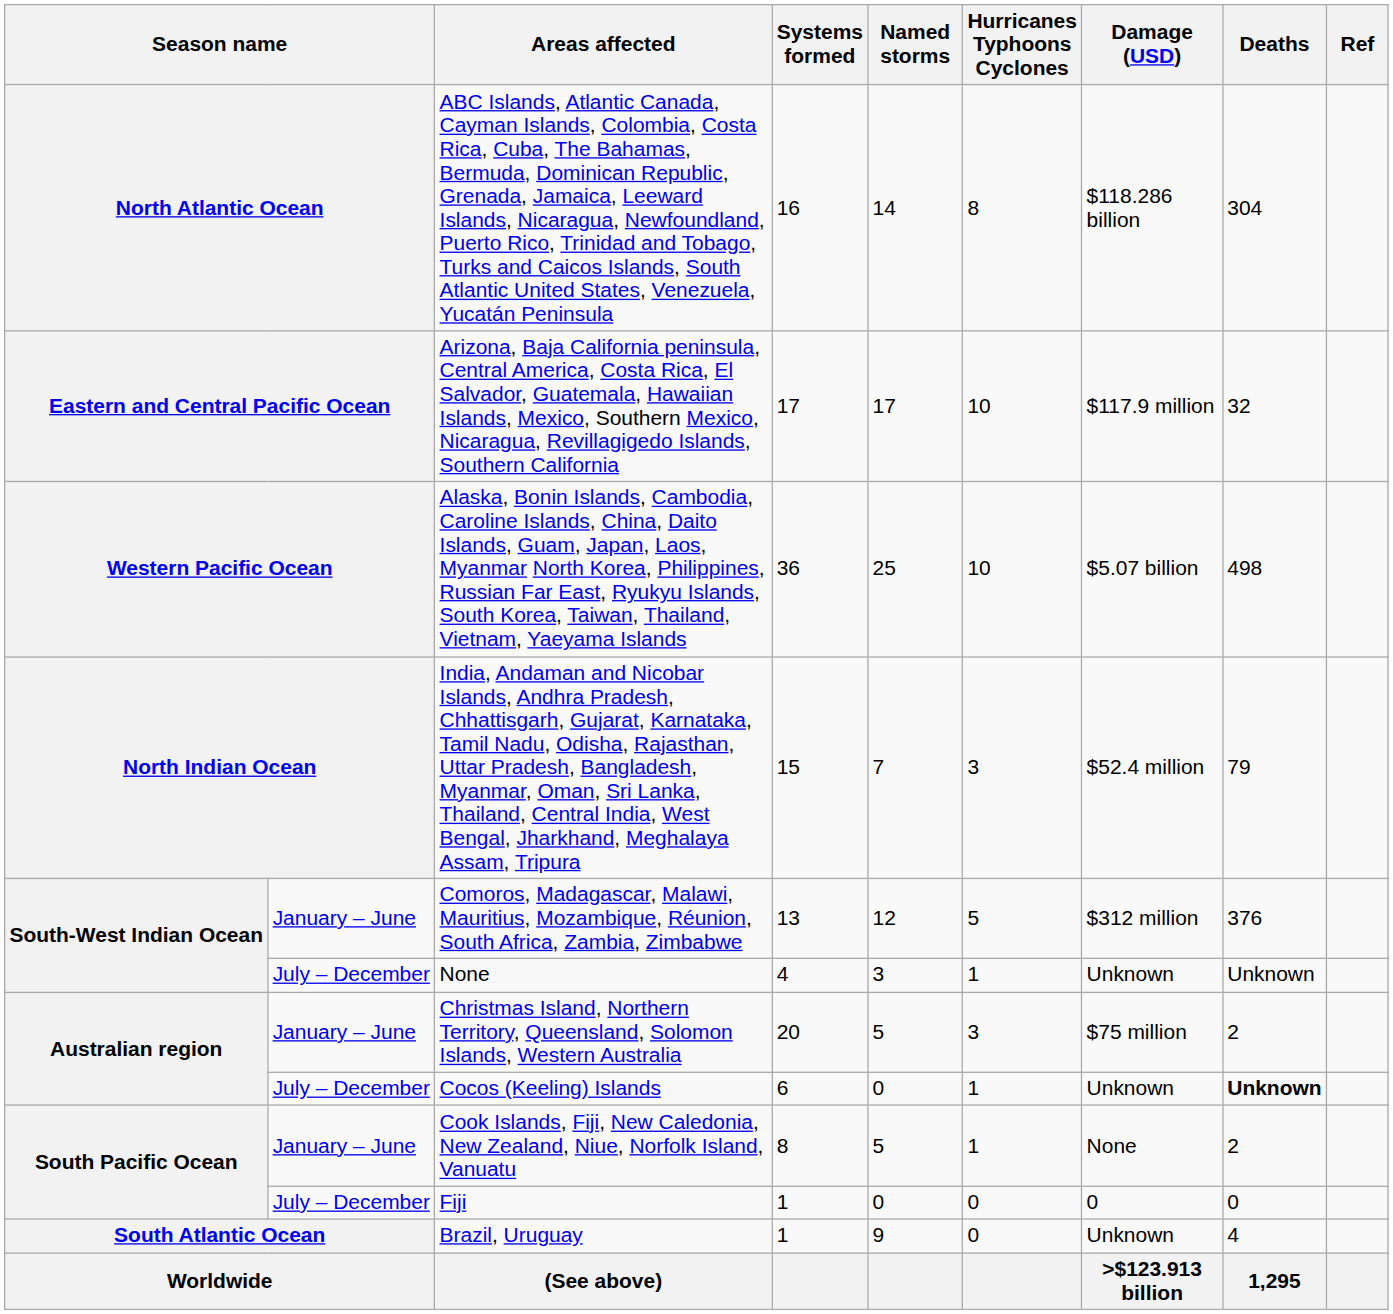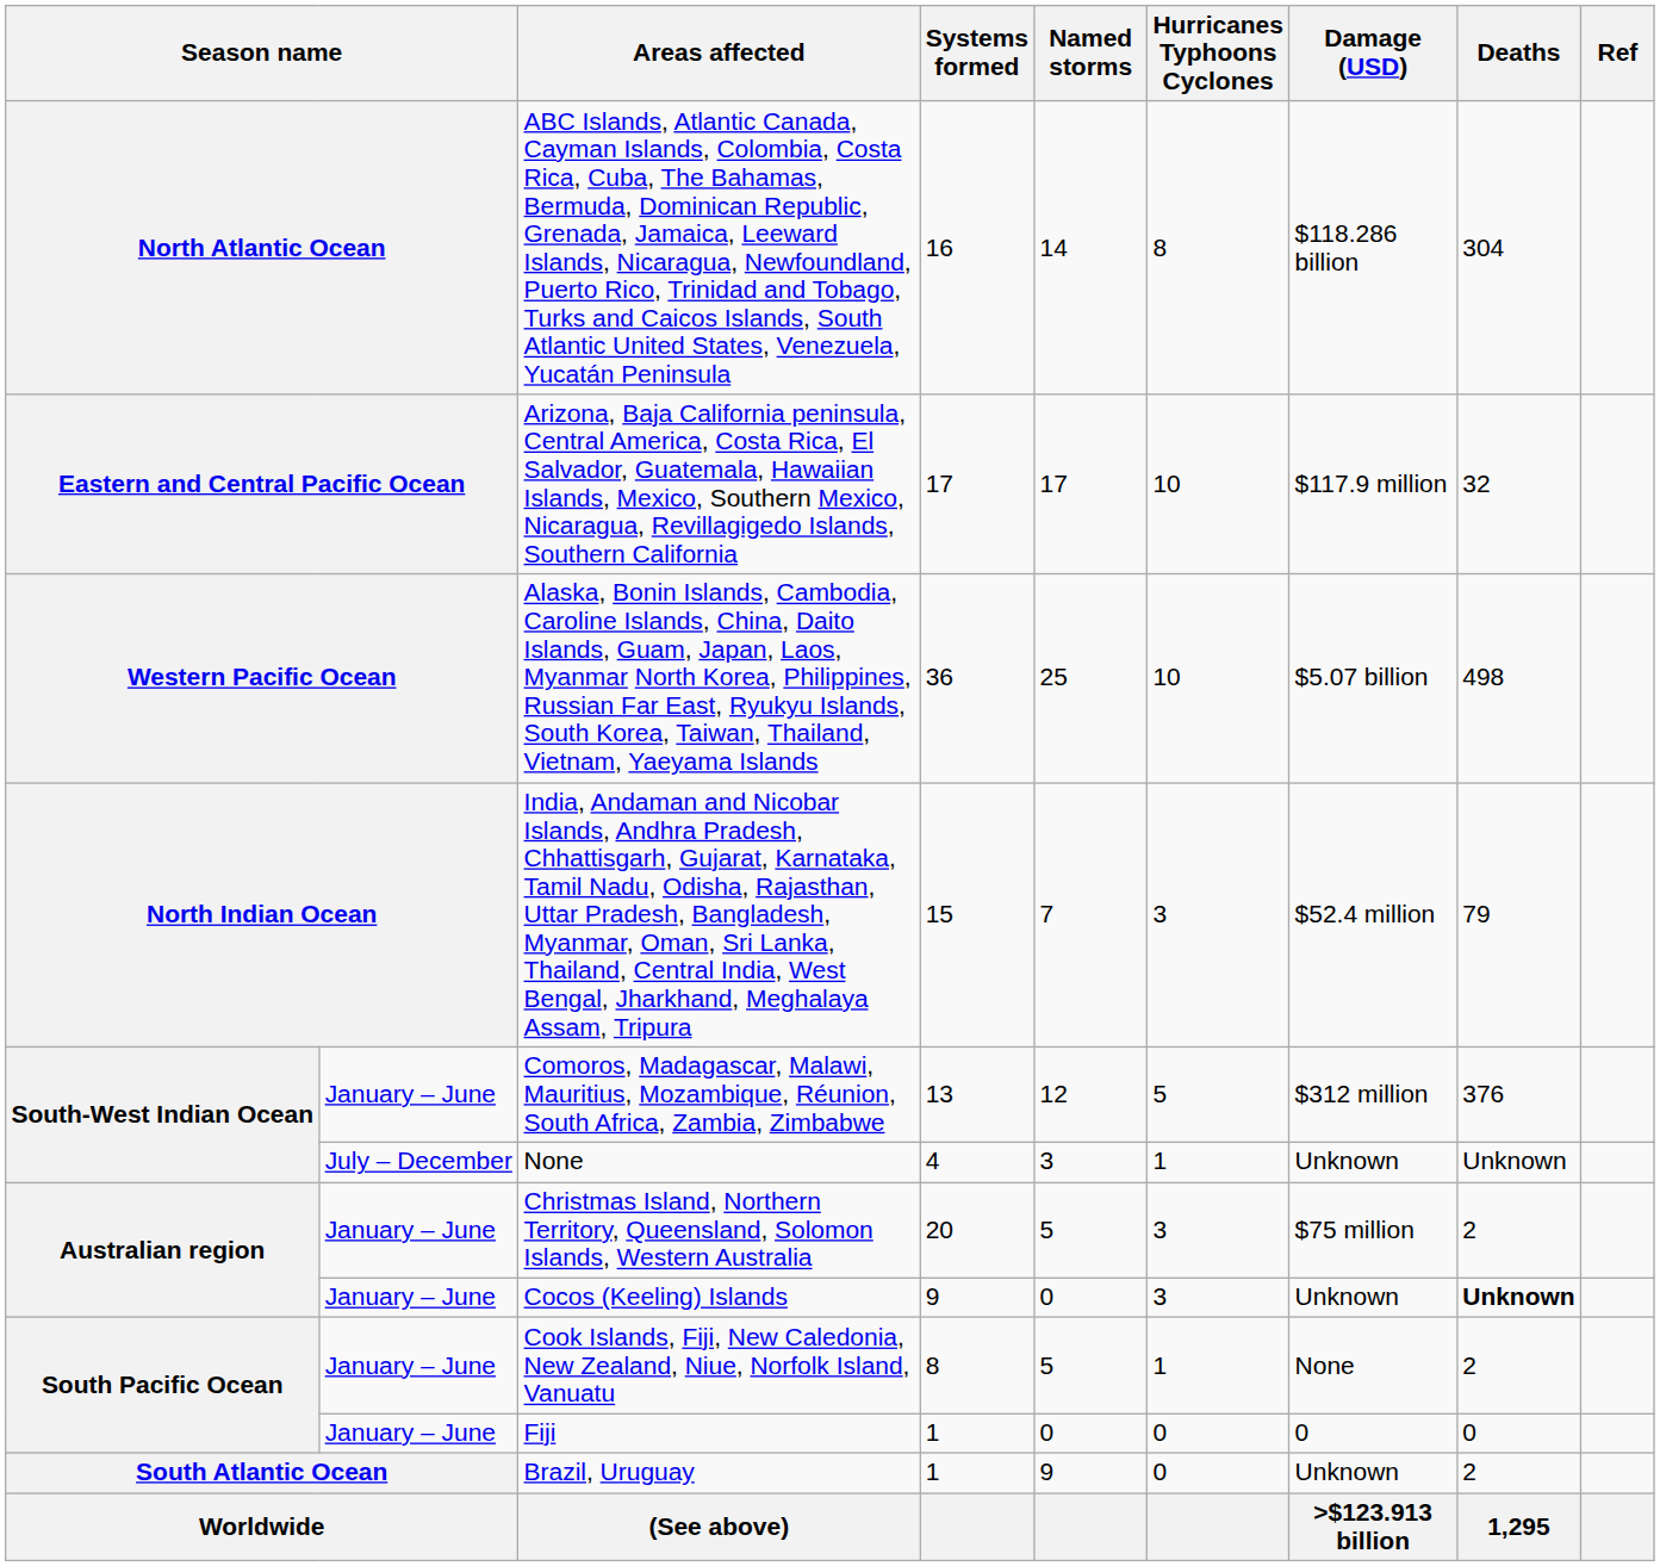 <table class="wikitable sortable">
 <tr>
 <th colspan=2><strong>Season name</strong></th>
 <th width="250"><strong>Areas affected</strong></th>
 <th width="65"><strong>Systems formed</strong></th>
 <th width="65"><strong>Named storms</strong></th>
 <th width="65"><strong>Hurricanes<br>Typhoons<br>Cyclones</strong></th>
 <th width="100"><strong>Damage<br>(<a href='#'>USD</a>)</strong></th>
 <th width="50"><strong>Deaths</strong></th>
 <th width="40"><strong>Ref</strong></th>
 </tr>
 <tr>
 <th colspan=2><a href='#'>North Atlantic Ocean</a></th>
 <td><a href='#'>ABC Islands</a>, <a href='#'>Atlantic Canada</a>, <a href='#'>Cayman Islands</a>, <a href='#'>Colombia</a>, <a href='#'>Costa Rica</a>, <a href='#'>Cuba</a>, <a href='#'>The Bahamas</a>, <a href='#'>Bermuda</a>, <a href='#'>Dominican Republic</a>, <a href='#'>Grenada</a>, <a href='#'>Jamaica</a>, <a href='#'>Leeward Islands</a>, <a href='#'>Nicaragua</a>, <a href='#'>Newfoundland</a>, <a href='#'>Puerto Rico</a>, <a href='#'>Trinidad and Tobago</a>, <a href='#'>Turks and Caicos Islands</a>, <a href='#'>South Atlantic United States</a>, <a href='#'>Venezuela</a>, <a href='#'>Yucatán Peninsula</a></td>
 <td>16</td>
 <td>14</td>
 <td>8</td>
 <td>$118.286 billion</td>
 <td>304</td>
 <td><br></td>
 </tr>
 <tr>
 <th colspan=2><a href='#'>Eastern and Central Pacific Ocean</a></th>
 <td><a href='#'>Arizona</a>, <a href='#'>Baja California peninsula</a>, <a href='#'>Central America</a>, <a href='#'>Costa Rica</a>, <a href='#'>El Salvador</a>, <a href='#'>Guatemala</a>, <a href='#'>Hawaiian Islands</a>, <a href='#'>Mexico</a>, Southern <a href='#'>Mexico</a>, <a href='#'>Nicaragua</a>, <a href='#'>Revillagigedo Islands</a>, <a href='#'>Southern California</a></td>
 <td>17</td>
 <td>17</td>
 <td>10</td>
 <td>$117.9 million</td>
 <td>32</td>
 <td></td>
 </tr>
 <tr>
 <th colspan=2><a href='#'>Western Pacific Ocean</a></th>
 <td><a href='#'>Alaska</a>, <a href='#'>Bonin Islands</a>, <a href='#'>Cambodia</a>, <a href='#'>Caroline Islands</a>, <a href='#'>China</a>, <a href='#'>Daito Islands</a>, <a href='#'>Guam</a>, <a href='#'>Japan</a>, <a href='#'>Laos</a>, <a href='#'>Myanmar</a> <a href='#'>North Korea</a>, <a href='#'>Philippines</a>, <a href='#'>Russian Far East</a>, <a href='#'>Ryukyu Islands</a>, <a href='#'>South Korea</a>, <a href='#'>Taiwan</a>, <a href='#'>Thailand</a>, <a href='#'>Vietnam</a>, <a href='#'>Yaeyama Islands</a></td>
 <td>36</td>
 <td>25</td>
 <td>10</td>
 <td>$5.07 billion</td>
 <td>498</td>
 <td><br></td>
 </tr>
 <tr>
 <th colspan=2><a href='#'>North Indian Ocean</a></th>
 <td><a href='#'>India</a>, <a href='#'>Andaman and Nicobar Islands</a>, <a href='#'>Andhra Pradesh</a>, <a href='#'>Chhattisgarh</a>, <a href='#'>Gujarat</a>, <a href='#'>Karnataka</a>, <a href='#'>Tamil Nadu</a>, <a href='#'>Odisha</a>, <a href='#'>Rajasthan</a>, <a href='#'>Uttar Pradesh</a>, <a href='#'>Bangladesh</a>, <a href='#'>Myanmar</a>, <a href='#'>Oman</a>, <a href='#'>Sri Lanka</a>, <a href='#'>Thailand</a>, <a href='#'>Central India</a>, <a href='#'>West Bengal</a>, <a href='#'>Jharkhand</a>, <a href='#'>Meghalaya</a> <a href='#'>Assam</a>, <a href='#'>Tripura</a></td>
 <td>15</td>
 <td>7</td>
 <td>3</td>
 <td>$52.4 million</td>
 <td>79</td>
 <td></td>
 </tr>
 <tr>
 <th rowspan=2>South-West Indian Ocean</th>
 <td><a href='#'>January – June</a></td>
 <td><a href='#'>Comoros</a>, <a href='#'>Madagascar</a>, <a href='#'>Malawi</a>, <a href='#'>Mauritius</a>, <a href='#'>Mozambique</a>, <a href='#'>Réunion</a>, <a href='#'>South Africa</a>, <a href='#'>Zambia</a>, <a href='#'>Zimbabwe</a></td>
 <td>13</td>
 <td>12</td>
 <td>5</td>
 <td>$312 million</td>
 <td>376</td>
 <td></td>
 </tr>
 <tr>
 <td><a href='#'>July – December</a></td>
 <td>None</td>
 <td>4</td>
 <td>3</td>
 <td>1</td>
 <td>Unknown</td>
 <td>Unknown</td>
 <td></td>
 </tr>
 <tr>
 <th rowspan=2>Australian region</th>
 <td><a href='#'>January – June</a></td>
 <td><a href='#'>Christmas Island</a>, <a href='#'>Northern Territory</a>, <a href='#'>Queensland</a>, <a href='#'>Solomon Islands</a>, <a href='#'>Western Australia</a></td>
 <td>20</td>
 <td>5</td>
 <td>3</td>
 <td>$75 million</td>
 <td>2</td>
 <td></td>
 </tr>
 <tr>
-<td><a href='#'>July – December</a></td>
+<td><a href='#'>January – June</a></td>
 <td><a href='#'>Cocos (Keeling) Islands</a></td>
-<td>6</td>
+<td>9</td>
 <td>0</td>
-<td>1</td>
+<td>3</td>
 <td>Unknown</td>
 <td><strong>Unknown</strong></td>
 <td></td>
 </tr>
 <tr>
 <th rowspan=2>South Pacific Ocean</th>
 <td><a href='#'>January – June</a></td>
 <td><a href='#'>Cook Islands</a>, <a href='#'>Fiji</a>, <a href='#'>New Caledonia</a>, <a href='#'>New Zealand</a>, <a href='#'>Niue</a>, <a href='#'>Norfolk Island</a>, <a href='#'>Vanuatu</a></td>
 <td>8</td>
 <td>5</td>
 <td>1</td>
 <td>None</td>
 <td>2</td>
 <td></td>
 </tr>
 <tr>
-<td><a href='#'>July – December</a></td>
+<td><a href='#'>January – June</a></td>
 <td><a href='#'>Fiji</a></td>
 <td>1</td>
 <td>0</td>
 <td>0</td>
 <td>0</td>
 <td>0</td>
 <td></td>
 </tr>
 <tr>
 <th colspan=2><a href='#'>South Atlantic Ocean</a></th>
 <td><a href='#'>Brazil</a>, <a href='#'>Uruguay</a></td>
 <td>1</td>
 <td>9</td>
 <td>0</td>
 <td>Unknown</td>
-<td>4</td>
+<td>2</td>
 <td></td>
 </tr>
 <tr>
 <th colspan=2>Worldwide</th>
 <th>(See above)</th>
 <th> </th>
 <th> </th>
 <th> </th>
 <th>>$123.913 billion </th>
 <th>1,295</th>
 <th></th>
 </tr>
 </table>
